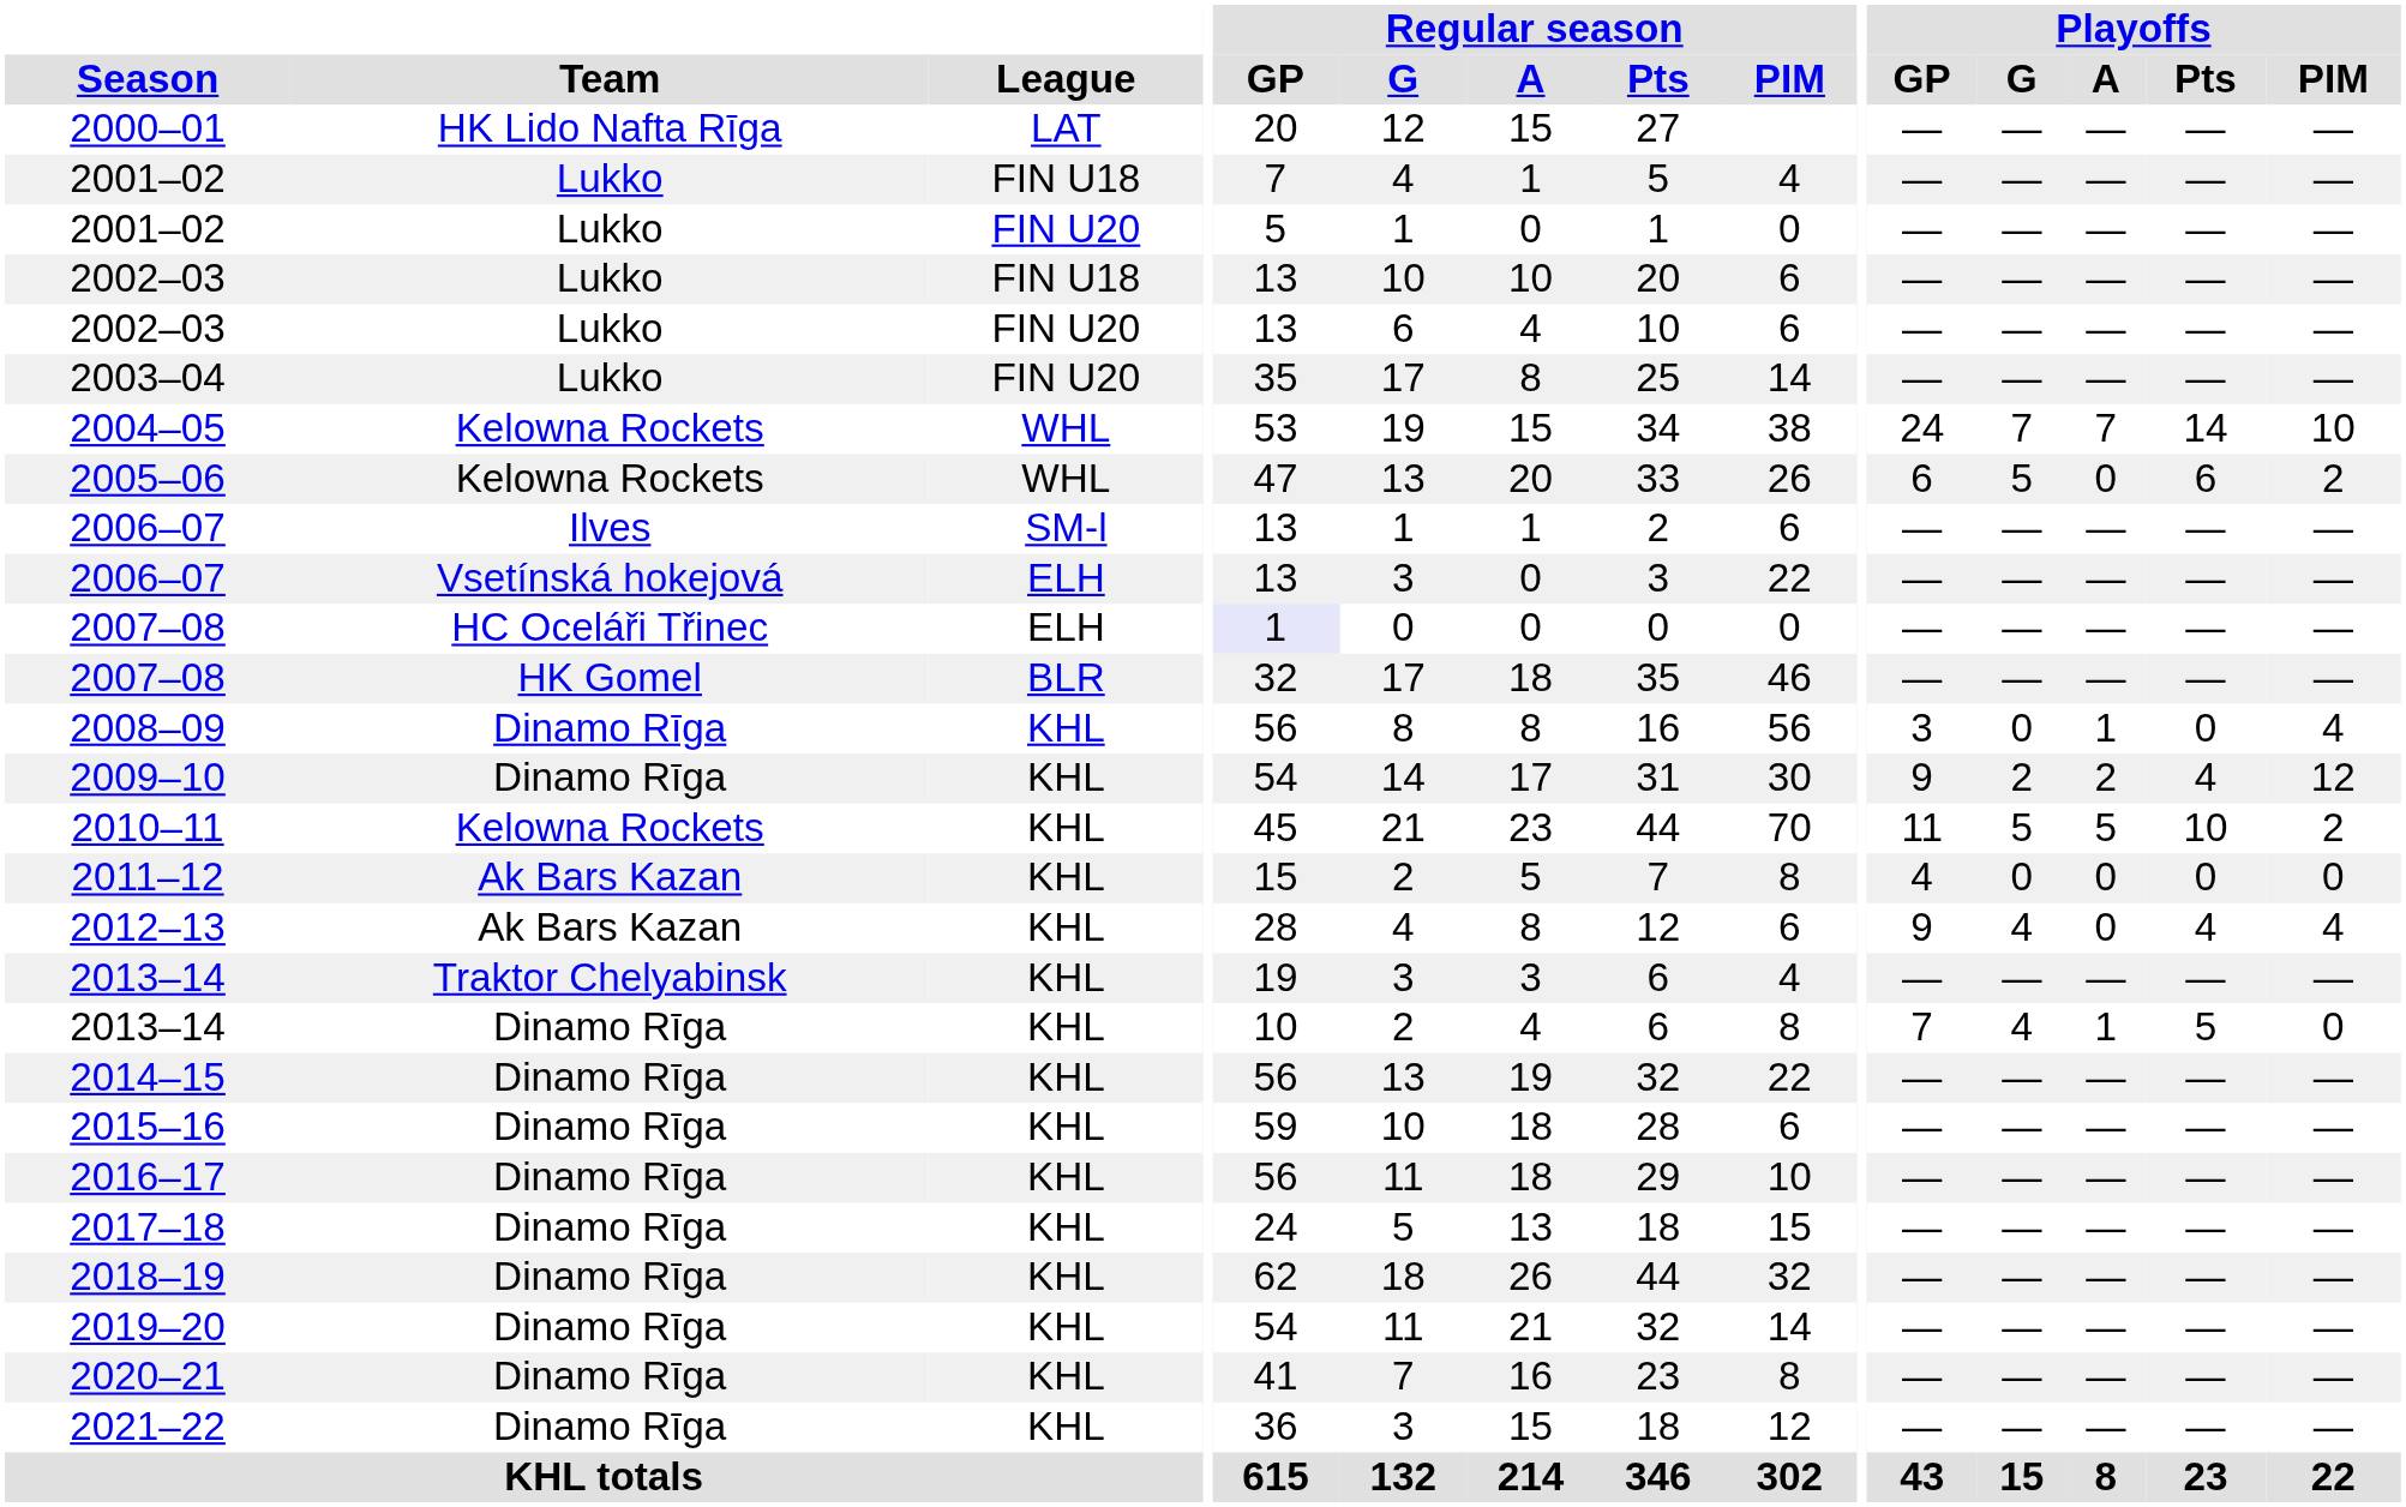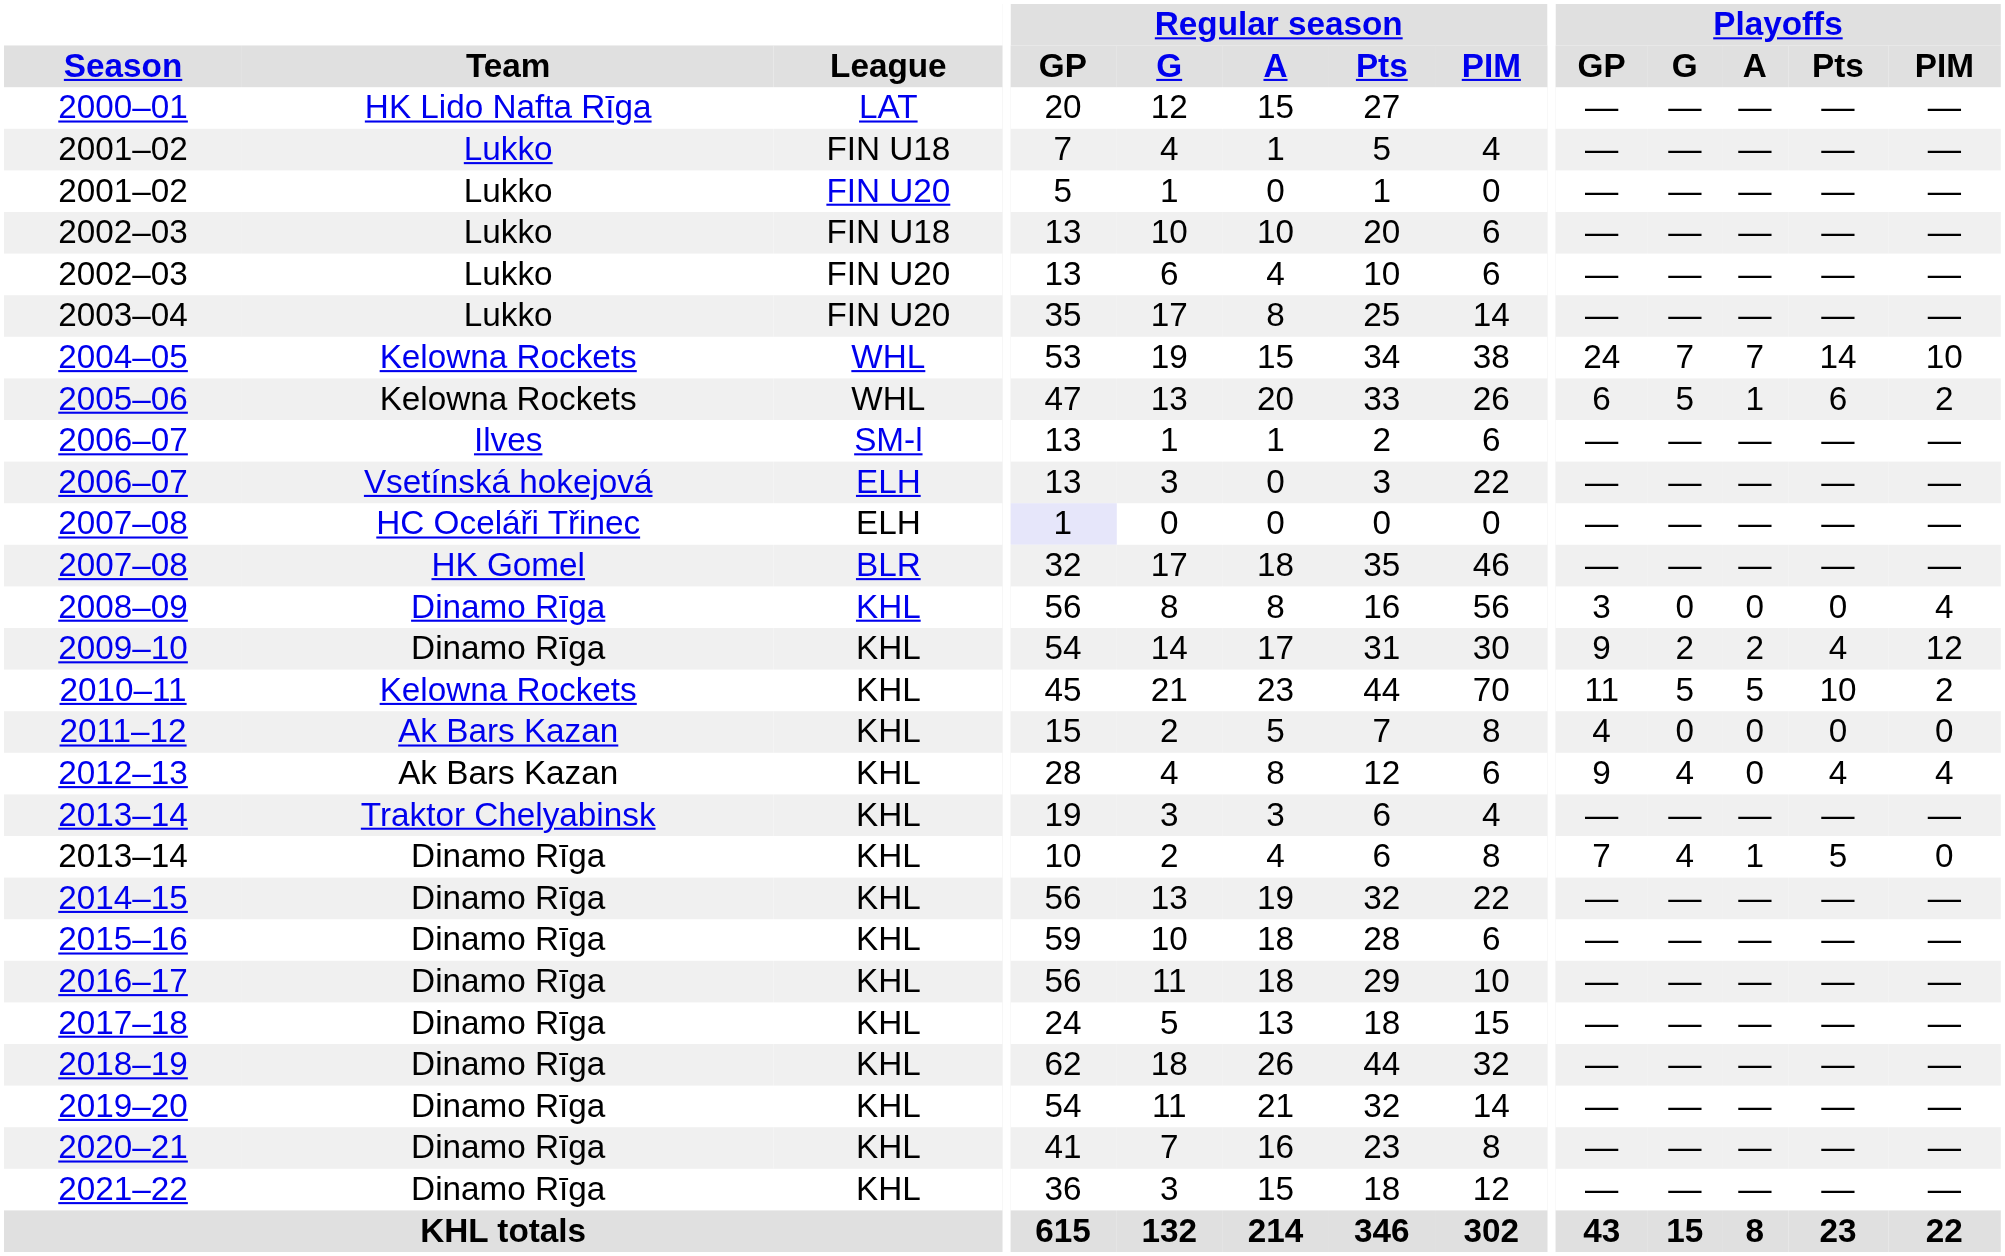 <table border="0" cellpadding="1" cellspacing="0" style="text-align:center; width:60em">
 <tr style="background:#e0e0e0;">
 <th colspan="3" style="background:#fff;"></th>
 <th rowspan="99" style="background:#fff;"></th>
 <th colspan="5"><a href='#'>Regular season</a></th>
 <th rowspan="99" style="background:#fff;"></th>
 <th colspan="5"><a href='#'>Playoffs</a></th>
 </tr>
 <tr style="background:#e0e0e0;">
 <th><a href='#'>Season</a></th>
 <th>Team</th>
 <th>League</th>
 <th>GP</th>
 <th><a href='#'>G</a></th>
 <th><a href='#'>A</a></th>
 <th><a href='#'>Pts</a></th>
 <th><a href='#'>PIM</a></th>
 <th>GP</th>
 <th>G</th>
 <th>A</th>
 <th>Pts</th>
 <th>PIM</th>
 </tr>
 <tr>
 <td><a href='#'>2000–01</a></td>
 <td><a href='#'>HK Lido Nafta Rīga</a></td>
 <td><a href='#'>LAT</a></td>
 <td>20</td>
 <td>12</td>
 <td>15</td>
 <td>27</td>
 <td></td>
 <td>—</td>
 <td>—</td>
 <td>—</td>
 <td>—</td>
 <td>—</td>
 </tr>
 <tr bgcolor="#f0f0f0">
 <td>2001–02</td>
 <td><a href='#'>Lukko</a></td>
 <td>FIN U18</td>
 <td>7</td>
 <td>4</td>
 <td>1</td>
 <td>5</td>
 <td>4</td>
 <td>—</td>
 <td>—</td>
 <td>—</td>
 <td>—</td>
 <td>—</td>
 </tr>
 <tr>
 <td>2001–02</td>
 <td>Lukko</td>
 <td><a href='#'>FIN U20</a></td>
 <td>5</td>
 <td>1</td>
 <td>0</td>
 <td>1</td>
 <td>0</td>
 <td>—</td>
 <td>—</td>
 <td>—</td>
 <td>—</td>
 <td>—</td>
 </tr>
 <tr bgcolor="#f0f0f0">
 <td>2002–03</td>
 <td>Lukko</td>
 <td>FIN U18</td>
 <td>13</td>
 <td>10</td>
 <td>10</td>
 <td>20</td>
 <td>6</td>
 <td>—</td>
 <td>—</td>
 <td>—</td>
 <td>—</td>
 <td>—</td>
 </tr>
 <tr>
 <td>2002–03</td>
 <td>Lukko</td>
 <td>FIN U20</td>
 <td>13</td>
 <td>6</td>
 <td>4</td>
 <td>10</td>
 <td>6</td>
 <td>—</td>
 <td>—</td>
 <td>—</td>
 <td>—</td>
 <td>—</td>
 </tr>
 <tr bgcolor="#f0f0f0">
 <td>2003–04</td>
 <td>Lukko</td>
 <td>FIN U20</td>
 <td>35</td>
 <td>17</td>
 <td>8</td>
 <td>25</td>
 <td>14</td>
 <td>—</td>
 <td>—</td>
 <td>—</td>
 <td>—</td>
 <td>—</td>
 </tr>
 <tr>
 <td><a href='#'>2004–05</a></td>
 <td><a href='#'>Kelowna Rockets</a></td>
 <td><a href='#'>WHL</a></td>
 <td>53</td>
 <td>19</td>
 <td>15</td>
 <td>34</td>
 <td>38</td>
 <td>24</td>
 <td>7</td>
 <td>7</td>
 <td>14</td>
 <td>10</td>
 </tr>
 <tr bgcolor="#f0f0f0">
 <td><a href='#'>2005–06</a></td>
 <td>Kelowna Rockets</td>
 <td>WHL</td>
 <td>47</td>
 <td>13</td>
 <td>20</td>
 <td>33</td>
 <td>26</td>
 <td>6</td>
 <td>5</td>
-<td>0</td>
+<td>1</td>
 <td>6</td>
 <td>2</td>
 </tr>
 <tr>
 <td><a href='#'>2006–07</a></td>
 <td><a href='#'>Ilves</a></td>
 <td><a href='#'>SM-l</a></td>
 <td>13</td>
 <td>1</td>
 <td>1</td>
 <td>2</td>
 <td>6</td>
 <td>—</td>
 <td>—</td>
 <td>—</td>
 <td>—</td>
 <td>—</td>
 </tr>
 <tr bgcolor="#f0f0f0">
 <td><a href='#'>2006–07</a></td>
 <td><a href='#'>Vsetínská hokejová</a></td>
 <td><a href='#'>ELH</a></td>
 <td>13</td>
 <td>3</td>
 <td>0</td>
 <td>3</td>
 <td>22</td>
 <td>—</td>
 <td>—</td>
 <td>—</td>
 <td>—</td>
 <td>—</td>
 </tr>
 <tr>
 <td><a href='#'>2007–08</a></td>
 <td><a href='#'>HC Oceláři Třinec</a></td>
 <td>ELH</td>
 <td style="background: lavender;">1</td>
 <td>0</td>
 <td>0</td>
 <td>0</td>
 <td>0</td>
 <td>—</td>
 <td>—</td>
 <td>—</td>
 <td>—</td>
 <td>—</td>
 </tr>
 <tr bgcolor="#f0f0f0">
 <td><a href='#'>2007–08</a></td>
 <td><a href='#'>HK Gomel</a></td>
 <td><a href='#'>BLR</a></td>
 <td>32</td>
 <td>17</td>
 <td>18</td>
 <td>35</td>
 <td>46</td>
 <td>—</td>
 <td>—</td>
 <td>—</td>
 <td>—</td>
 <td>—</td>
 </tr>
 <tr>
 <td><a href='#'>2008–09</a></td>
 <td><a href='#'>Dinamo Rīga</a></td>
 <td><a href='#'>KHL</a></td>
 <td>56</td>
 <td>8</td>
 <td>8</td>
 <td>16</td>
 <td>56</td>
 <td>3</td>
 <td>0</td>
-<td>1</td>
+<td>0</td>
 <td>0</td>
 <td>4</td>
 </tr>
 <tr bgcolor="#f0f0f0">
 <td><a href='#'>2009–10</a></td>
 <td>Dinamo Rīga</td>
 <td>KHL</td>
 <td>54</td>
 <td>14</td>
 <td>17</td>
 <td>31</td>
 <td>30</td>
 <td>9</td>
 <td>2</td>
 <td>2</td>
 <td>4</td>
 <td>12</td>
 </tr>
 <tr>
 <td><a href='#'>2010–11</a></td>
 <td><a href='#'>Kelowna Rockets</a></td>
 <td>KHL</td>
 <td>45</td>
 <td>21</td>
 <td>23</td>
 <td>44</td>
 <td>70</td>
 <td>11</td>
 <td>5</td>
 <td>5</td>
 <td>10</td>
 <td>2</td>
 </tr>
 <tr bgcolor="#f0f0f0">
 <td><a href='#'>2011–12</a></td>
 <td><a href='#'>Ak Bars Kazan</a></td>
 <td>KHL</td>
 <td>15</td>
 <td>2</td>
 <td>5</td>
 <td>7</td>
 <td>8</td>
 <td>4</td>
 <td>0</td>
 <td>0</td>
 <td>0</td>
 <td>0</td>
 </tr>
 <tr>
 <td><a href='#'>2012–13</a></td>
 <td>Ak Bars Kazan</td>
 <td>KHL</td>
 <td>28</td>
 <td>4</td>
 <td>8</td>
 <td>12</td>
 <td>6</td>
 <td>9</td>
 <td>4</td>
 <td>0</td>
 <td>4</td>
 <td>4</td>
 </tr>
 <tr bgcolor="#f0f0f0">
 <td><a href='#'>2013–14</a></td>
 <td><a href='#'>Traktor Chelyabinsk</a></td>
 <td>KHL</td>
 <td>19</td>
 <td>3</td>
 <td>3</td>
 <td>6</td>
 <td>4</td>
 <td>—</td>
 <td>—</td>
 <td>—</td>
 <td>—</td>
 <td>—</td>
 </tr>
 <tr>
 <td>2013–14</td>
 <td>Dinamo Rīga</td>
 <td>KHL</td>
 <td>10</td>
 <td>2</td>
 <td>4</td>
 <td>6</td>
 <td>8</td>
 <td>7</td>
 <td>4</td>
 <td>1</td>
 <td>5</td>
 <td>0</td>
 </tr>
 <tr bgcolor="#f0f0f0">
 <td><a href='#'>2014–15</a></td>
 <td>Dinamo Rīga</td>
 <td>KHL</td>
 <td>56</td>
 <td>13</td>
 <td>19</td>
 <td>32</td>
 <td>22</td>
 <td>—</td>
 <td>—</td>
 <td>—</td>
 <td>—</td>
 <td>—</td>
 </tr>
 <tr>
 <td><a href='#'>2015–16</a></td>
 <td>Dinamo Rīga</td>
 <td>KHL</td>
 <td>59</td>
 <td>10</td>
 <td>18</td>
 <td>28</td>
 <td>6</td>
 <td>—</td>
 <td>—</td>
 <td>—</td>
 <td>—</td>
 <td>—</td>
 </tr>
 <tr bgcolor="#f0f0f0">
 <td><a href='#'>2016–17</a></td>
 <td>Dinamo Rīga</td>
 <td>KHL</td>
 <td>56</td>
 <td>11</td>
 <td>18</td>
 <td>29</td>
 <td>10</td>
 <td>—</td>
 <td>—</td>
 <td>—</td>
 <td>—</td>
 <td>—</td>
 </tr>
 <tr>
 <td><a href='#'>2017–18</a></td>
 <td>Dinamo Rīga</td>
 <td>KHL</td>
 <td>24</td>
 <td>5</td>
 <td>13</td>
 <td>18</td>
 <td>15</td>
 <td>—</td>
 <td>—</td>
 <td>—</td>
 <td>—</td>
 <td>—</td>
 </tr>
 <tr bgcolor="#f0f0f0">
 <td><a href='#'>2018–19</a></td>
 <td>Dinamo Rīga</td>
 <td>KHL</td>
 <td>62</td>
 <td>18</td>
 <td>26</td>
 <td>44</td>
 <td>32</td>
 <td>—</td>
 <td>—</td>
 <td>—</td>
 <td>—</td>
 <td>—</td>
 </tr>
 <tr>
 <td><a href='#'>2019–20</a></td>
 <td>Dinamo Rīga</td>
 <td>KHL</td>
 <td>54</td>
 <td>11</td>
 <td>21</td>
 <td>32</td>
 <td>14</td>
 <td>—</td>
 <td>—</td>
 <td>—</td>
 <td>—</td>
 <td>—</td>
 </tr>
 <tr bgcolor="#f0f0f0">
 <td><a href='#'>2020–21</a></td>
 <td>Dinamo Rīga</td>
 <td>KHL</td>
 <td>41</td>
 <td>7</td>
 <td>16</td>
 <td>23</td>
 <td>8</td>
 <td>—</td>
 <td>—</td>
 <td>—</td>
 <td>—</td>
 <td>—</td>
 </tr>
 <tr>
 <td><a href='#'>2021–22</a></td>
 <td>Dinamo Rīga</td>
 <td>KHL</td>
 <td>36</td>
 <td>3</td>
 <td>15</td>
 <td>18</td>
 <td>12</td>
 <td>—</td>
 <td>—</td>
 <td>—</td>
 <td>—</td>
 <td>—</td>
 </tr>
 <tr style="background:#e0e0e0;">
 <th colspan="3">KHL totals</th>
 <th>615</th>
 <th>132</th>
 <th>214</th>
 <th>346</th>
 <th>302</th>
 <th>43</th>
 <th>15</th>
 <th>8</th>
 <th>23</th>
 <th>22</th>
 </tr>
 </table>
